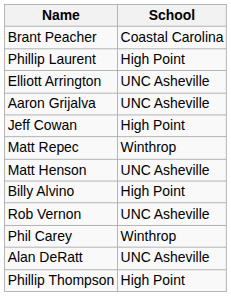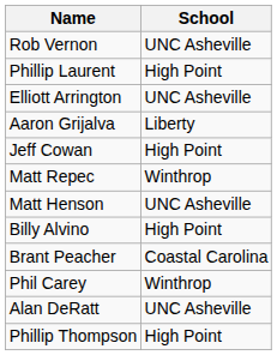 <table class=wikitable>
 <tr>
 <th>Name</th>
 <th>School</th>
 </tr>
 <tr>
-<td>Brant Peacher</td>
-<td>Coastal Carolina</td>
+<td>Rob Vernon</td>
+<td>UNC Asheville</td>
 </tr>
 <tr>
 <td>Phillip Laurent</td>
 <td>High Point</td>
 </tr>
 <tr>
 <td>Elliott Arrington</td>
 <td>UNC Asheville</td>
 </tr>
 <tr>
 <td>Aaron Grijalva</td>
-<td>UNC Asheville</td>
+<td>Liberty</td>
 </tr>
 <tr>
 <td>Jeff Cowan</td>
 <td>High Point</td>
 </tr>
 <tr>
 <td>Matt Repec</td>
 <td>Winthrop</td>
 </tr>
 <tr>
 <td>Matt Henson</td>
 <td>UNC Asheville</td>
 </tr>
 <tr>
 <td>Billy Alvino</td>
 <td>High Point</td>
 </tr>
 <tr>
-<td>Rob Vernon</td>
-<td>UNC Asheville</td>
+<td>Brant Peacher</td>
+<td>Coastal Carolina</td>
 </tr>
 <tr>
 <td>Phil Carey</td>
 <td>Winthrop</td>
 </tr>
 <tr>
 <td>Alan DeRatt</td>
 <td>UNC Asheville</td>
 </tr>
 <tr>
 <td>Phillip Thompson</td>
 <td>High Point</td>
 </tr>
 </table>
